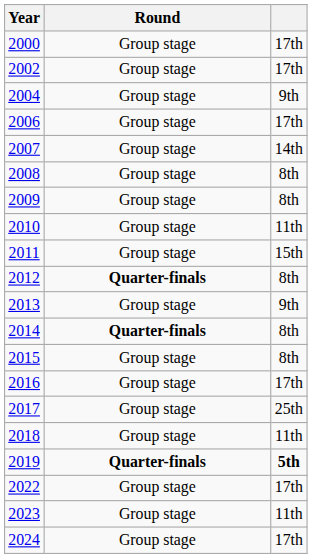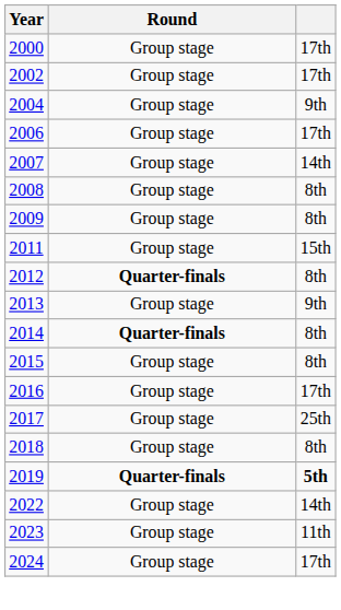 <table class="wikitable" style="text-align: center; font-size:90%">
 <tr>
 <th>Year</th>
 <th style="width:200px">Round</th>
 <th></th>
 </tr>
 <tr>
 <td><a href='#'>2000</a></td>
 <td>Group stage</td>
 <td>17th</td>
 </tr>
 <tr>
 <td><a href='#'>2002</a></td>
 <td>Group stage</td>
 <td>17th</td>
 </tr>
 <tr>
 <td><a href='#'>2004</a></td>
 <td>Group stage</td>
 <td>9th</td>
 </tr>
 <tr>
 <td><a href='#'>2006</a></td>
 <td>Group stage</td>
 <td>17th</td>
 </tr>
 <tr>
 <td><a href='#'>2007</a></td>
 <td>Group stage</td>
 <td>14th</td>
 </tr>
 <tr>
 <td><a href='#'>2008</a></td>
 <td>Group stage</td>
 <td>8th</td>
 </tr>
 <tr>
 <td><a href='#'>2009</a></td>
 <td>Group stage</td>
 <td>8th</td>
 </tr>
 <tr>
-<td><a href='#'>2010</a></td>
-<td>Group stage</td>
-<td>11th</td>
-</tr>
-<tr>
 <td><a href='#'>2011</a></td>
 <td>Group stage</td>
 <td>15th</td>
 </tr>
 <tr>
 <td><a href='#'>2012</a></td>
 <td><strong>Quarter-finals</strong></td>
 <td>8th</td>
 </tr>
 <tr>
 <td><a href='#'>2013</a></td>
 <td>Group stage</td>
 <td>9th</td>
 </tr>
 <tr>
 <td><a href='#'>2014</a></td>
 <td><strong>Quarter-finals</strong></td>
 <td>8th</td>
 </tr>
 <tr>
 <td><a href='#'>2015</a></td>
 <td>Group stage</td>
 <td>8th</td>
 </tr>
 <tr>
 <td><a href='#'>2016</a></td>
 <td>Group stage</td>
 <td>17th</td>
 </tr>
 <tr>
 <td><a href='#'>2017</a></td>
 <td>Group stage</td>
 <td>25th</td>
 </tr>
 <tr>
 <td><a href='#'>2018</a></td>
 <td>Group stage</td>
-<td>11th</td>
+<td>8th</td>
 </tr>
 <tr>
 <td><a href='#'>2019</a></td>
 <td><strong>Quarter-finals</strong></td>
 <td><strong>5th</strong></td>
 </tr>
 <tr>
 <td><a href='#'>2022</a></td>
 <td>Group stage</td>
-<td>17th</td>
+<td>14th</td>
 </tr>
 <tr>
 <td><a href='#'>2023</a></td>
 <td>Group stage</td>
 <td>11th</td>
 </tr>
 <tr>
 <td><a href='#'>2024</a></td>
 <td>Group stage</td>
 <td>17th</td>
 </tr>
 </table>
